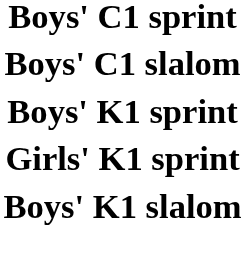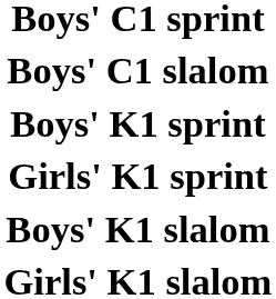 <table>
 <tr>
 <th scope="row">Boys' C1 sprint<br></th>
 <td></td>
 <td></td>
 <td></td>
 </tr>
 <tr>
 <th scope="row">Boys' C1 slalom<br></th>
 <td></td>
 <td></td>
 <td></td>
 </tr>
 <tr>
 <th scope="row">Boys' K1 sprint<br></th>
 <td></td>
 <td></td>
 <td></td>
 </tr>
 <tr>
 <th scope="row">Girls' K1 sprint<br></th>
 <td></td>
 <td></td>
 <td></td>
 </tr>
 <tr>
 <th scope="row">Boys' K1 slalom<br></th>
 <td></td>
 <td></td>
 <td></td>
 </tr>
+<tr>
+<th scope="row">Girls' K1 slalom<br></th>
+<td></td>
+<td></td>
+<td></td>
+</tr>
 </table>
